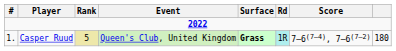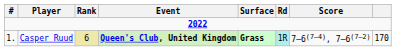 <table class="wikitable sortable">
 <tr>
 <th>#</th>
 <th>Player</th>
 <th>Rank</th>
 <th>Event</th>
 <th>Surface</th>
 <th>Rd</th>
 <th class="unsortable">Score</th>
 <th></th>
 </tr>
 <tr>
 <td colspan=8 style=text-align:center><strong><a href='#'>2022</a></strong></td>
 </tr>
 <tr>
 <td>1.</td>
 <td> <a href='#'>Casper Ruud</a></td>
-<td align=center bgcolor=eee8aa>5</td>
-<td bgcolor=#d0f0c0><a href='#'>Queen's Club</a>, United Kingdom</td>
+<td align=center bgcolor=eee8aa>6</td>
+<td bgcolor=#d0f0c0><strong><a href='#'>Queen's Club</a>, United Kingdom</strong></td>
 <td style="background:#cfc;"><strong>Grass</strong></td>
 <td bgcolor=afeeee>1R</td>
 <td>7–6<sup>(7–4)</sup>, 7–6<sup>(7–2)</sup></td>
-<td align=center>180</td>
+<td align=center>170</td>
 </tr>
 </table>
